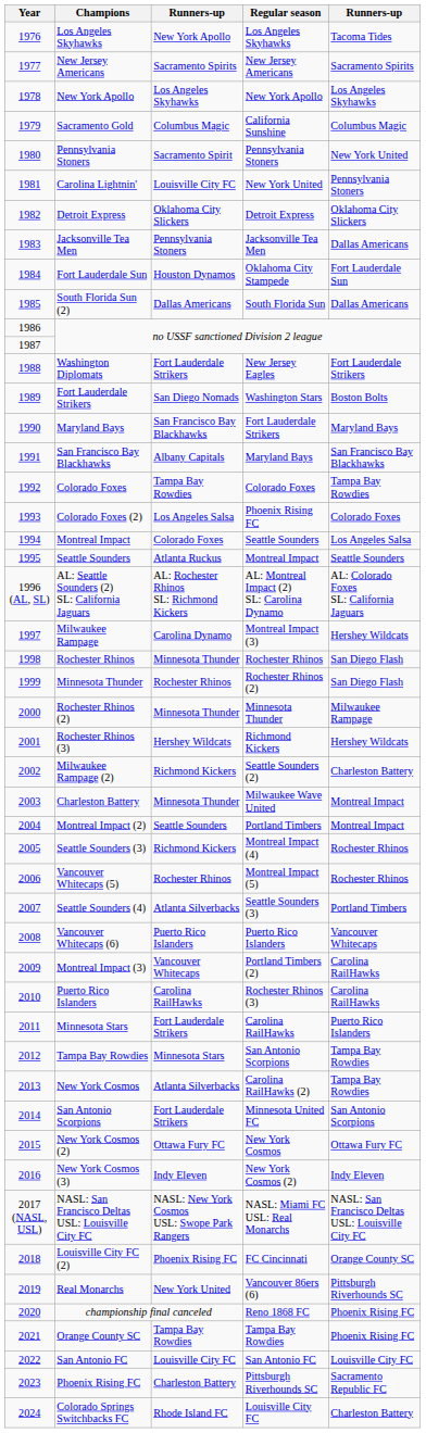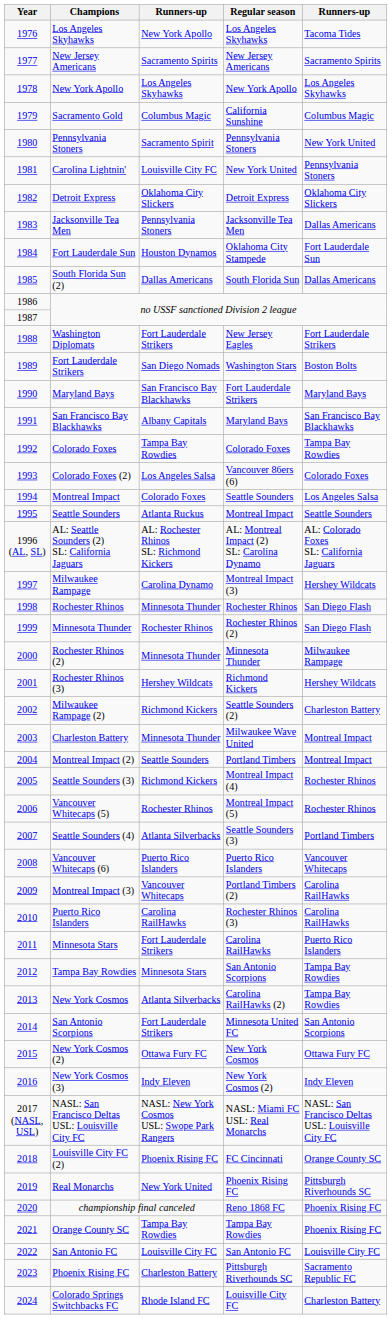 <table class="wikitable">
 <tr>
 <th>Year</th>
 <th>Champions</th>
 <th>Runners-up</th>
 <th>Regular season</th>
 <th>Runners-up</th>
 </tr>
 <tr>
 <td align=center><a href='#'>1976</a></td>
 <td><a href='#'>Los Angeles Skyhawks</a></td>
 <td><a href='#'>New York Apollo</a></td>
 <td><a href='#'>Los Angeles Skyhawks</a></td>
 <td><a href='#'>Tacoma Tides</a></td>
 </tr>
 <tr>
 <td align=center><a href='#'>1977</a></td>
 <td><a href='#'>New Jersey Americans</a></td>
 <td><a href='#'>Sacramento Spirits</a></td>
 <td><a href='#'>New Jersey Americans</a></td>
 <td><a href='#'>Sacramento Spirits</a></td>
 </tr>
 <tr>
 <td align=center><a href='#'>1978</a></td>
 <td><a href='#'>New York Apollo</a></td>
 <td><a href='#'>Los Angeles Skyhawks</a></td>
 <td><a href='#'>New York Apollo</a></td>
 <td><a href='#'>Los Angeles Skyhawks</a></td>
 </tr>
 <tr>
 <td align=center><a href='#'>1979</a></td>
 <td><a href='#'>Sacramento Gold</a></td>
 <td><a href='#'>Columbus Magic</a></td>
 <td><a href='#'>California Sunshine</a></td>
 <td><a href='#'>Columbus Magic</a></td>
 </tr>
 <tr>
 <td align=center><a href='#'>1980</a></td>
 <td><a href='#'>Pennsylvania Stoners</a></td>
 <td><a href='#'>Sacramento Spirit</a></td>
 <td><a href='#'>Pennsylvania Stoners</a></td>
 <td><a href='#'>New York United</a></td>
 </tr>
 <tr>
 <td align=center><a href='#'>1981</a></td>
 <td><a href='#'>Carolina Lightnin'</a></td>
 <td><a href='#'>Louisville City FC</a></td>
 <td><a href='#'>New York United</a></td>
 <td><a href='#'>Pennsylvania Stoners</a></td>
 </tr>
 <tr>
 <td align=center><a href='#'>1982</a></td>
 <td><a href='#'>Detroit Express</a></td>
 <td><a href='#'>Oklahoma City Slickers</a></td>
 <td><a href='#'>Detroit Express</a></td>
 <td><a href='#'>Oklahoma City Slickers</a></td>
 </tr>
 <tr>
 <td align=center><a href='#'>1983</a></td>
 <td><a href='#'>Jacksonville Tea Men</a></td>
 <td><a href='#'>Pennsylvania Stoners</a></td>
 <td><a href='#'>Jacksonville Tea Men</a></td>
 <td><a href='#'>Dallas Americans</a></td>
 </tr>
 <tr>
 <td align=center><a href='#'>1984</a></td>
 <td><a href='#'>Fort Lauderdale Sun</a></td>
 <td><a href='#'>Houston Dynamos</a></td>
 <td><a href='#'>Oklahoma City Stampede</a></td>
 <td><a href='#'>Fort Lauderdale Sun</a></td>
 </tr>
 <tr>
 <td align=center><a href='#'>1985</a></td>
 <td><a href='#'>South Florida Sun</a> (2)</td>
 <td><a href='#'>Dallas Americans</a></td>
 <td><a href='#'>South Florida Sun</a></td>
 <td><a href='#'>Dallas Americans</a></td>
 </tr>
 <tr>
 <td align=center>1986</td>
 <td rowspan=2 colspan=4 align=center><em>no USSF sanctioned Division 2 league</em></td>
 </tr>
 <tr>
 <td align=center>1987</td>
 </tr>
 <tr>
 <td align=center><a href='#'>1988</a></td>
 <td><a href='#'>Washington Diplomats</a></td>
 <td><a href='#'>Fort Lauderdale Strikers</a></td>
 <td><a href='#'>New Jersey Eagles</a></td>
 <td><a href='#'>Fort Lauderdale Strikers</a></td>
 </tr>
 <tr>
 <td align=center><a href='#'>1989</a></td>
 <td><a href='#'>Fort Lauderdale Strikers</a></td>
 <td><a href='#'>San Diego Nomads</a></td>
 <td><a href='#'>Washington Stars</a></td>
 <td><a href='#'>Boston Bolts</a></td>
 </tr>
 <tr>
 <td align=center><a href='#'>1990</a></td>
 <td><a href='#'>Maryland Bays</a></td>
 <td><a href='#'>San Francisco Bay Blackhawks</a></td>
 <td><a href='#'>Fort Lauderdale Strikers</a></td>
 <td><a href='#'>Maryland Bays</a></td>
 </tr>
 <tr>
 <td align=center><a href='#'>1991</a></td>
 <td><a href='#'>San Francisco Bay Blackhawks</a></td>
 <td><a href='#'>Albany Capitals</a></td>
 <td><a href='#'>Maryland Bays</a></td>
 <td><a href='#'>San Francisco Bay Blackhawks</a></td>
 </tr>
 <tr>
 <td align=center><a href='#'>1992</a></td>
 <td><a href='#'>Colorado Foxes</a></td>
 <td><a href='#'>Tampa Bay Rowdies</a></td>
 <td><a href='#'>Colorado Foxes</a></td>
 <td><a href='#'>Tampa Bay Rowdies</a></td>
 </tr>
 <tr>
 <td align=center><a href='#'>1993</a></td>
 <td><a href='#'>Colorado Foxes</a> (2)</td>
 <td><a href='#'>Los Angeles Salsa</a></td>
-<td><a href='#'>Phoenix Rising FC</a></td>
+<td><a href='#'>Vancouver 86ers</a> (6)</td>
 <td><a href='#'>Colorado Foxes</a></td>
 </tr>
 <tr>
 <td align=center><a href='#'>1994</a></td>
 <td><a href='#'>Montreal Impact</a></td>
 <td><a href='#'>Colorado Foxes</a></td>
 <td><a href='#'>Seattle Sounders</a></td>
 <td><a href='#'>Los Angeles Salsa</a></td>
 </tr>
 <tr>
 <td align=center><a href='#'>1995</a></td>
 <td><a href='#'>Seattle Sounders</a></td>
 <td><a href='#'>Atlanta Ruckus</a></td>
 <td><a href='#'>Montreal Impact</a></td>
 <td><a href='#'>Seattle Sounders</a></td>
 </tr>
 <tr>
 <td align=center>1996<br>(<a href='#'>AL</a>, <a href='#'>SL</a>)</td>
 <td>AL: <a href='#'>Seattle Sounders</a> (2) <br> SL: <a href='#'>California Jaguars</a></td>
 <td>AL: <a href='#'>Rochester Rhinos</a> <br> SL: <a href='#'>Richmond Kickers</a></td>
 <td>AL: <a href='#'>Montreal Impact</a> (2) <br> SL: <a href='#'>Carolina Dynamo</a></td>
 <td>AL: <a href='#'>Colorado Foxes</a> <br> SL: <a href='#'>California Jaguars</a></td>
 </tr>
 <tr>
 <td align=center><a href='#'>1997</a></td>
 <td><a href='#'>Milwaukee Rampage</a></td>
 <td><a href='#'>Carolina Dynamo</a></td>
 <td><a href='#'>Montreal Impact</a> (3)</td>
 <td><a href='#'>Hershey Wildcats</a></td>
 </tr>
 <tr>
 <td align=center><a href='#'>1998</a></td>
 <td><a href='#'>Rochester Rhinos</a></td>
 <td><a href='#'>Minnesota Thunder</a></td>
 <td><a href='#'>Rochester Rhinos</a></td>
 <td><a href='#'>San Diego Flash</a></td>
 </tr>
 <tr>
 <td align=center><a href='#'>1999</a></td>
 <td><a href='#'>Minnesota Thunder</a></td>
 <td><a href='#'>Rochester Rhinos</a></td>
 <td><a href='#'>Rochester Rhinos</a> (2)</td>
 <td><a href='#'>San Diego Flash</a></td>
 </tr>
 <tr>
 <td align=center><a href='#'>2000</a></td>
 <td><a href='#'>Rochester Rhinos</a> (2)</td>
 <td><a href='#'>Minnesota Thunder</a></td>
 <td><a href='#'>Minnesota Thunder</a></td>
 <td><a href='#'>Milwaukee Rampage</a></td>
 </tr>
 <tr>
 <td align=center><a href='#'>2001</a></td>
 <td><a href='#'>Rochester Rhinos</a> (3)</td>
 <td><a href='#'>Hershey Wildcats</a></td>
 <td><a href='#'>Richmond Kickers</a></td>
 <td><a href='#'>Hershey Wildcats</a></td>
 </tr>
 <tr>
 <td align=center><a href='#'>2002</a></td>
 <td><a href='#'>Milwaukee Rampage</a> (2)</td>
 <td><a href='#'>Richmond Kickers</a></td>
 <td><a href='#'>Seattle Sounders</a> (2)</td>
 <td><a href='#'>Charleston Battery</a></td>
 </tr>
 <tr>
 <td align=center><a href='#'>2003</a></td>
 <td><a href='#'>Charleston Battery</a></td>
 <td><a href='#'>Minnesota Thunder</a></td>
 <td><a href='#'>Milwaukee Wave United</a></td>
 <td><a href='#'>Montreal Impact</a></td>
 </tr>
 <tr>
 <td align=center><a href='#'>2004</a></td>
 <td><a href='#'>Montreal Impact</a> (2)</td>
 <td><a href='#'>Seattle Sounders</a></td>
 <td><a href='#'>Portland Timbers</a></td>
 <td><a href='#'>Montreal Impact</a></td>
 </tr>
 <tr>
 <td align=center><a href='#'>2005</a></td>
 <td><a href='#'>Seattle Sounders</a> (3)</td>
 <td><a href='#'>Richmond Kickers</a></td>
 <td><a href='#'>Montreal Impact</a> (4)</td>
 <td><a href='#'>Rochester Rhinos</a></td>
 </tr>
 <tr>
 <td align=center><a href='#'>2006</a></td>
 <td><a href='#'>Vancouver Whitecaps</a> (5)</td>
 <td><a href='#'>Rochester Rhinos</a></td>
 <td><a href='#'>Montreal Impact</a> (5)</td>
 <td><a href='#'>Rochester Rhinos</a></td>
 </tr>
 <tr>
 <td align=center><a href='#'>2007</a></td>
 <td><a href='#'>Seattle Sounders</a> (4)</td>
 <td><a href='#'>Atlanta Silverbacks</a></td>
 <td><a href='#'>Seattle Sounders</a> (3)</td>
 <td><a href='#'>Portland Timbers</a></td>
 </tr>
 <tr>
 <td align=center><a href='#'>2008</a></td>
 <td><a href='#'>Vancouver Whitecaps</a> (6)</td>
 <td><a href='#'>Puerto Rico Islanders</a></td>
 <td><a href='#'>Puerto Rico Islanders</a></td>
 <td><a href='#'>Vancouver Whitecaps</a></td>
 </tr>
 <tr>
 <td align=center><a href='#'>2009</a></td>
 <td><a href='#'>Montreal Impact</a> (3)</td>
 <td><a href='#'>Vancouver Whitecaps</a></td>
 <td><a href='#'>Portland Timbers</a> (2)</td>
 <td><a href='#'>Carolina RailHawks</a></td>
 </tr>
 <tr>
 <td align=center><a href='#'>2010</a></td>
 <td><a href='#'>Puerto Rico Islanders</a></td>
 <td><a href='#'>Carolina RailHawks</a></td>
 <td><a href='#'>Rochester Rhinos</a> (3)</td>
 <td><a href='#'>Carolina RailHawks</a></td>
 </tr>
 <tr>
 <td align=center><a href='#'>2011</a></td>
 <td><a href='#'>Minnesota Stars</a></td>
 <td><a href='#'>Fort Lauderdale Strikers</a></td>
 <td><a href='#'>Carolina RailHawks</a></td>
 <td><a href='#'>Puerto Rico Islanders</a></td>
 </tr>
 <tr>
 <td align=center><a href='#'>2012</a></td>
 <td><a href='#'>Tampa Bay Rowdies</a></td>
 <td><a href='#'>Minnesota Stars</a></td>
 <td><a href='#'>San Antonio Scorpions</a></td>
 <td><a href='#'>Tampa Bay Rowdies</a></td>
 </tr>
 <tr>
 <td align=center><a href='#'>2013</a></td>
 <td><a href='#'>New York Cosmos</a></td>
 <td><a href='#'>Atlanta Silverbacks</a></td>
 <td><a href='#'>Carolina RailHawks</a> (2)</td>
 <td><a href='#'>Tampa Bay Rowdies</a></td>
 </tr>
 <tr>
 <td align=center><a href='#'>2014</a></td>
 <td><a href='#'>San Antonio Scorpions</a></td>
 <td><a href='#'>Fort Lauderdale Strikers</a></td>
 <td><a href='#'>Minnesota United FC</a></td>
 <td><a href='#'>San Antonio Scorpions</a></td>
 </tr>
 <tr>
 <td align=center><a href='#'>2015</a></td>
 <td><a href='#'>New York Cosmos</a> (2)</td>
 <td><a href='#'>Ottawa Fury FC</a></td>
 <td><a href='#'>New York Cosmos</a></td>
 <td><a href='#'>Ottawa Fury FC</a></td>
 </tr>
 <tr>
 <td align=center><a href='#'>2016</a></td>
 <td><a href='#'>New York Cosmos</a> (3)</td>
 <td><a href='#'>Indy Eleven</a></td>
 <td><a href='#'>New York Cosmos</a> (2)</td>
 <td><a href='#'>Indy Eleven</a></td>
 </tr>
 <tr>
 <td align=center>2017<br>(<a href='#'>NASL</a>, <a href='#'>USL</a>)</td>
 <td>NASL: <a href='#'>San Francisco Deltas</a><br>USL: <a href='#'>Louisville City FC</a></td>
 <td>NASL: <a href='#'>New York Cosmos</a><br>USL: <a href='#'>Swope Park Rangers</a></td>
 <td>NASL: <a href='#'>Miami FC</a><br>USL: <a href='#'>Real Monarchs</a></td>
 <td>NASL: <a href='#'>San Francisco Deltas</a><br>USL: <a href='#'>Louisville City FC</a></td>
 </tr>
 <tr>
 <td align=center><a href='#'>2018</a></td>
 <td><a href='#'>Louisville City FC</a> (2)</td>
 <td><a href='#'>Phoenix Rising FC</a></td>
 <td><a href='#'>FC Cincinnati</a></td>
 <td><a href='#'>Orange County SC</a></td>
 </tr>
 <tr>
 <td align=center><a href='#'>2019</a></td>
 <td><a href='#'>Real Monarchs</a></td>
 <td><a href='#'>New York United</a></td>
-<td><a href='#'>Vancouver 86ers</a> (6)</td>
+<td><a href='#'>Phoenix Rising FC</a></td>
 <td><a href='#'>Pittsburgh Riverhounds SC</a></td>
 </tr>
 <tr>
 <td align=center><a href='#'>2020</a></td>
 <td rowspan=1 colspan=2 align=center><em>championship final canceled</em></td>
 <td><a href='#'>Reno 1868 FC</a></td>
 <td><a href='#'>Phoenix Rising FC</a></td>
 </tr>
 <tr>
 <td align=center><a href='#'>2021</a></td>
 <td><a href='#'>Orange County SC</a></td>
 <td><a href='#'>Tampa Bay Rowdies</a></td>
 <td><a href='#'>Tampa Bay Rowdies</a></td>
 <td><a href='#'>Phoenix Rising FC</a></td>
 </tr>
 <tr>
 <td align=center><a href='#'>2022</a></td>
 <td><a href='#'>San Antonio FC</a></td>
 <td><a href='#'>Louisville City FC</a></td>
 <td><a href='#'>San Antonio FC</a></td>
 <td><a href='#'>Louisville City FC</a></td>
 </tr>
 <tr>
 <td align=center><a href='#'>2023</a></td>
 <td><a href='#'>Phoenix Rising FC</a></td>
 <td><a href='#'>Charleston Battery</a></td>
 <td><a href='#'>Pittsburgh Riverhounds SC</a></td>
 <td><a href='#'>Sacramento Republic FC</a></td>
 </tr>
 <tr>
 <td align=center><a href='#'>2024</a></td>
 <td><a href='#'>Colorado Springs Switchbacks FC</a></td>
 <td><a href='#'>Rhode Island FC</a></td>
 <td><a href='#'>Louisville City FC</a></td>
 <td><a href='#'>Charleston Battery</a></td>
 </tr>
 </table>
